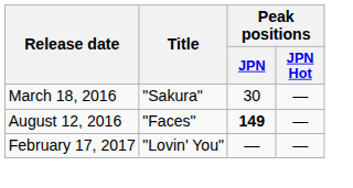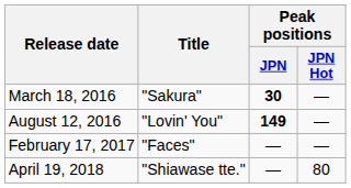 <table class="wikitable">
 <tr>
 <th scope="col" rowspan="2">Release date</th>
 <th scope="col" rowspan="2">Title</th>
 <th scope="col" colspan="2">Peak positions</th>
 </tr>
 <tr>
 <th scope="col" style="width:3em;font-size:90%"><a href='#'>JPN</a></th>
 <th scope="col" style="width:3em;font-size:90%"><a href='#'>JPN<br>Hot</a></th>
 </tr>
 <tr>
 <td>March 18, 2016</td>
 <td>"Sakura"</td>
-<td align="center">30</td>
+<td align="center"><strong>30</strong></td>
 <td align="center">—</td>
 </tr>
 <tr>
 <td>August 12, 2016</td>
-<td>"Faces"</td>
+<td>"Lovin' You"</td>
 <td align="center"><strong>149</strong></td>
 <td align="center">—</td>
 </tr>
 <tr>
 <td>February 17, 2017</td>
-<td>"Lovin' You"</td>
+<td>"Faces"</td>
 <td align="center">—</td>
 <td align="center">—</td>
 </tr>
+<tr>
+<td>April 19, 2018</td>
+<td>"Shiawase tte."</td>
+<td align="center">—</td>
+<td align="center">80</td>
+</tr>
 </table>
